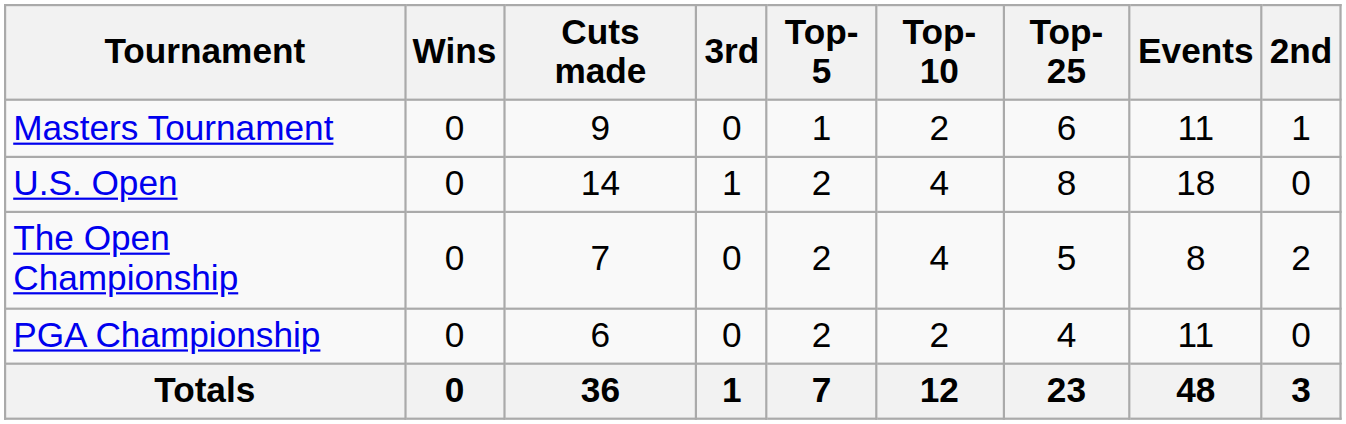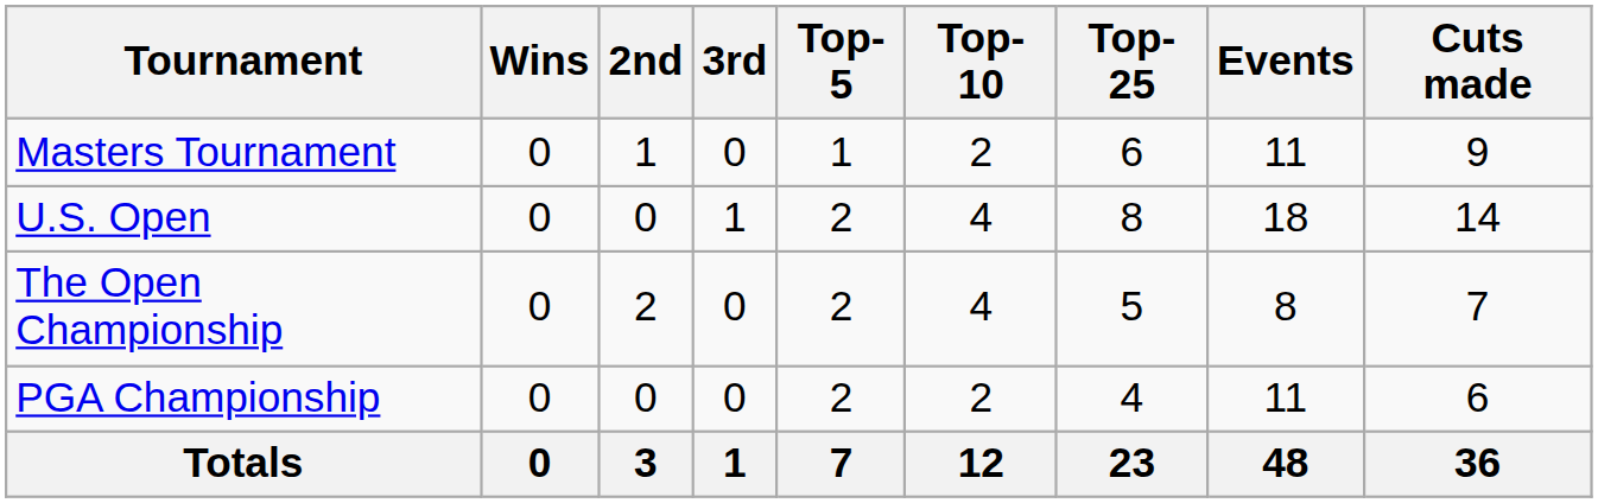 <table class=wikitable style=text-align:center>
 <tr>
 <th>Tournament</th>
 <th>Wins</th>
-<th>Cuts made</th>
+<th>2nd</th>
 <th>3rd</th>
 <th>Top-5</th>
 <th>Top-10</th>
 <th>Top-25</th>
 <th>Events</th>
-<th>2nd</th>
+<th>Cuts made</th>
 </tr>
 <tr>
 <td align=left><a href='#'>Masters Tournament</a></td>
 <td>0</td>
-<td>9</td>
+<td>1</td>
 <td>0</td>
 <td>1</td>
 <td>2</td>
 <td>6</td>
 <td>11</td>
-<td>1</td>
+<td>9</td>
 </tr>
 <tr>
 <td align=left><a href='#'>U.S. Open</a></td>
 <td>0</td>
-<td>14</td>
+<td>0</td>
 <td>1</td>
 <td>2</td>
 <td>4</td>
 <td>8</td>
 <td>18</td>
-<td>0</td>
+<td>14</td>
 </tr>
 <tr>
 <td align=left><a href='#'>The Open Championship</a></td>
 <td>0</td>
-<td>7</td>
+<td>2</td>
 <td>0</td>
 <td>2</td>
 <td>4</td>
 <td>5</td>
 <td>8</td>
-<td>2</td>
+<td>7</td>
 </tr>
 <tr>
 <td align=left><a href='#'>PGA Championship</a></td>
 <td>0</td>
-<td>6</td>
+<td>0</td>
 <td>0</td>
 <td>2</td>
 <td>2</td>
 <td>4</td>
 <td>11</td>
-<td>0</td>
+<td>6</td>
 </tr>
 <tr>
 <th>Totals</th>
 <th>0</th>
-<th>36</th>
+<th>3</th>
 <th>1</th>
 <th>7</th>
 <th>12</th>
 <th>23</th>
 <th>48</th>
-<th>3</th>
+<th>36</th>
 </tr>
 </table>
